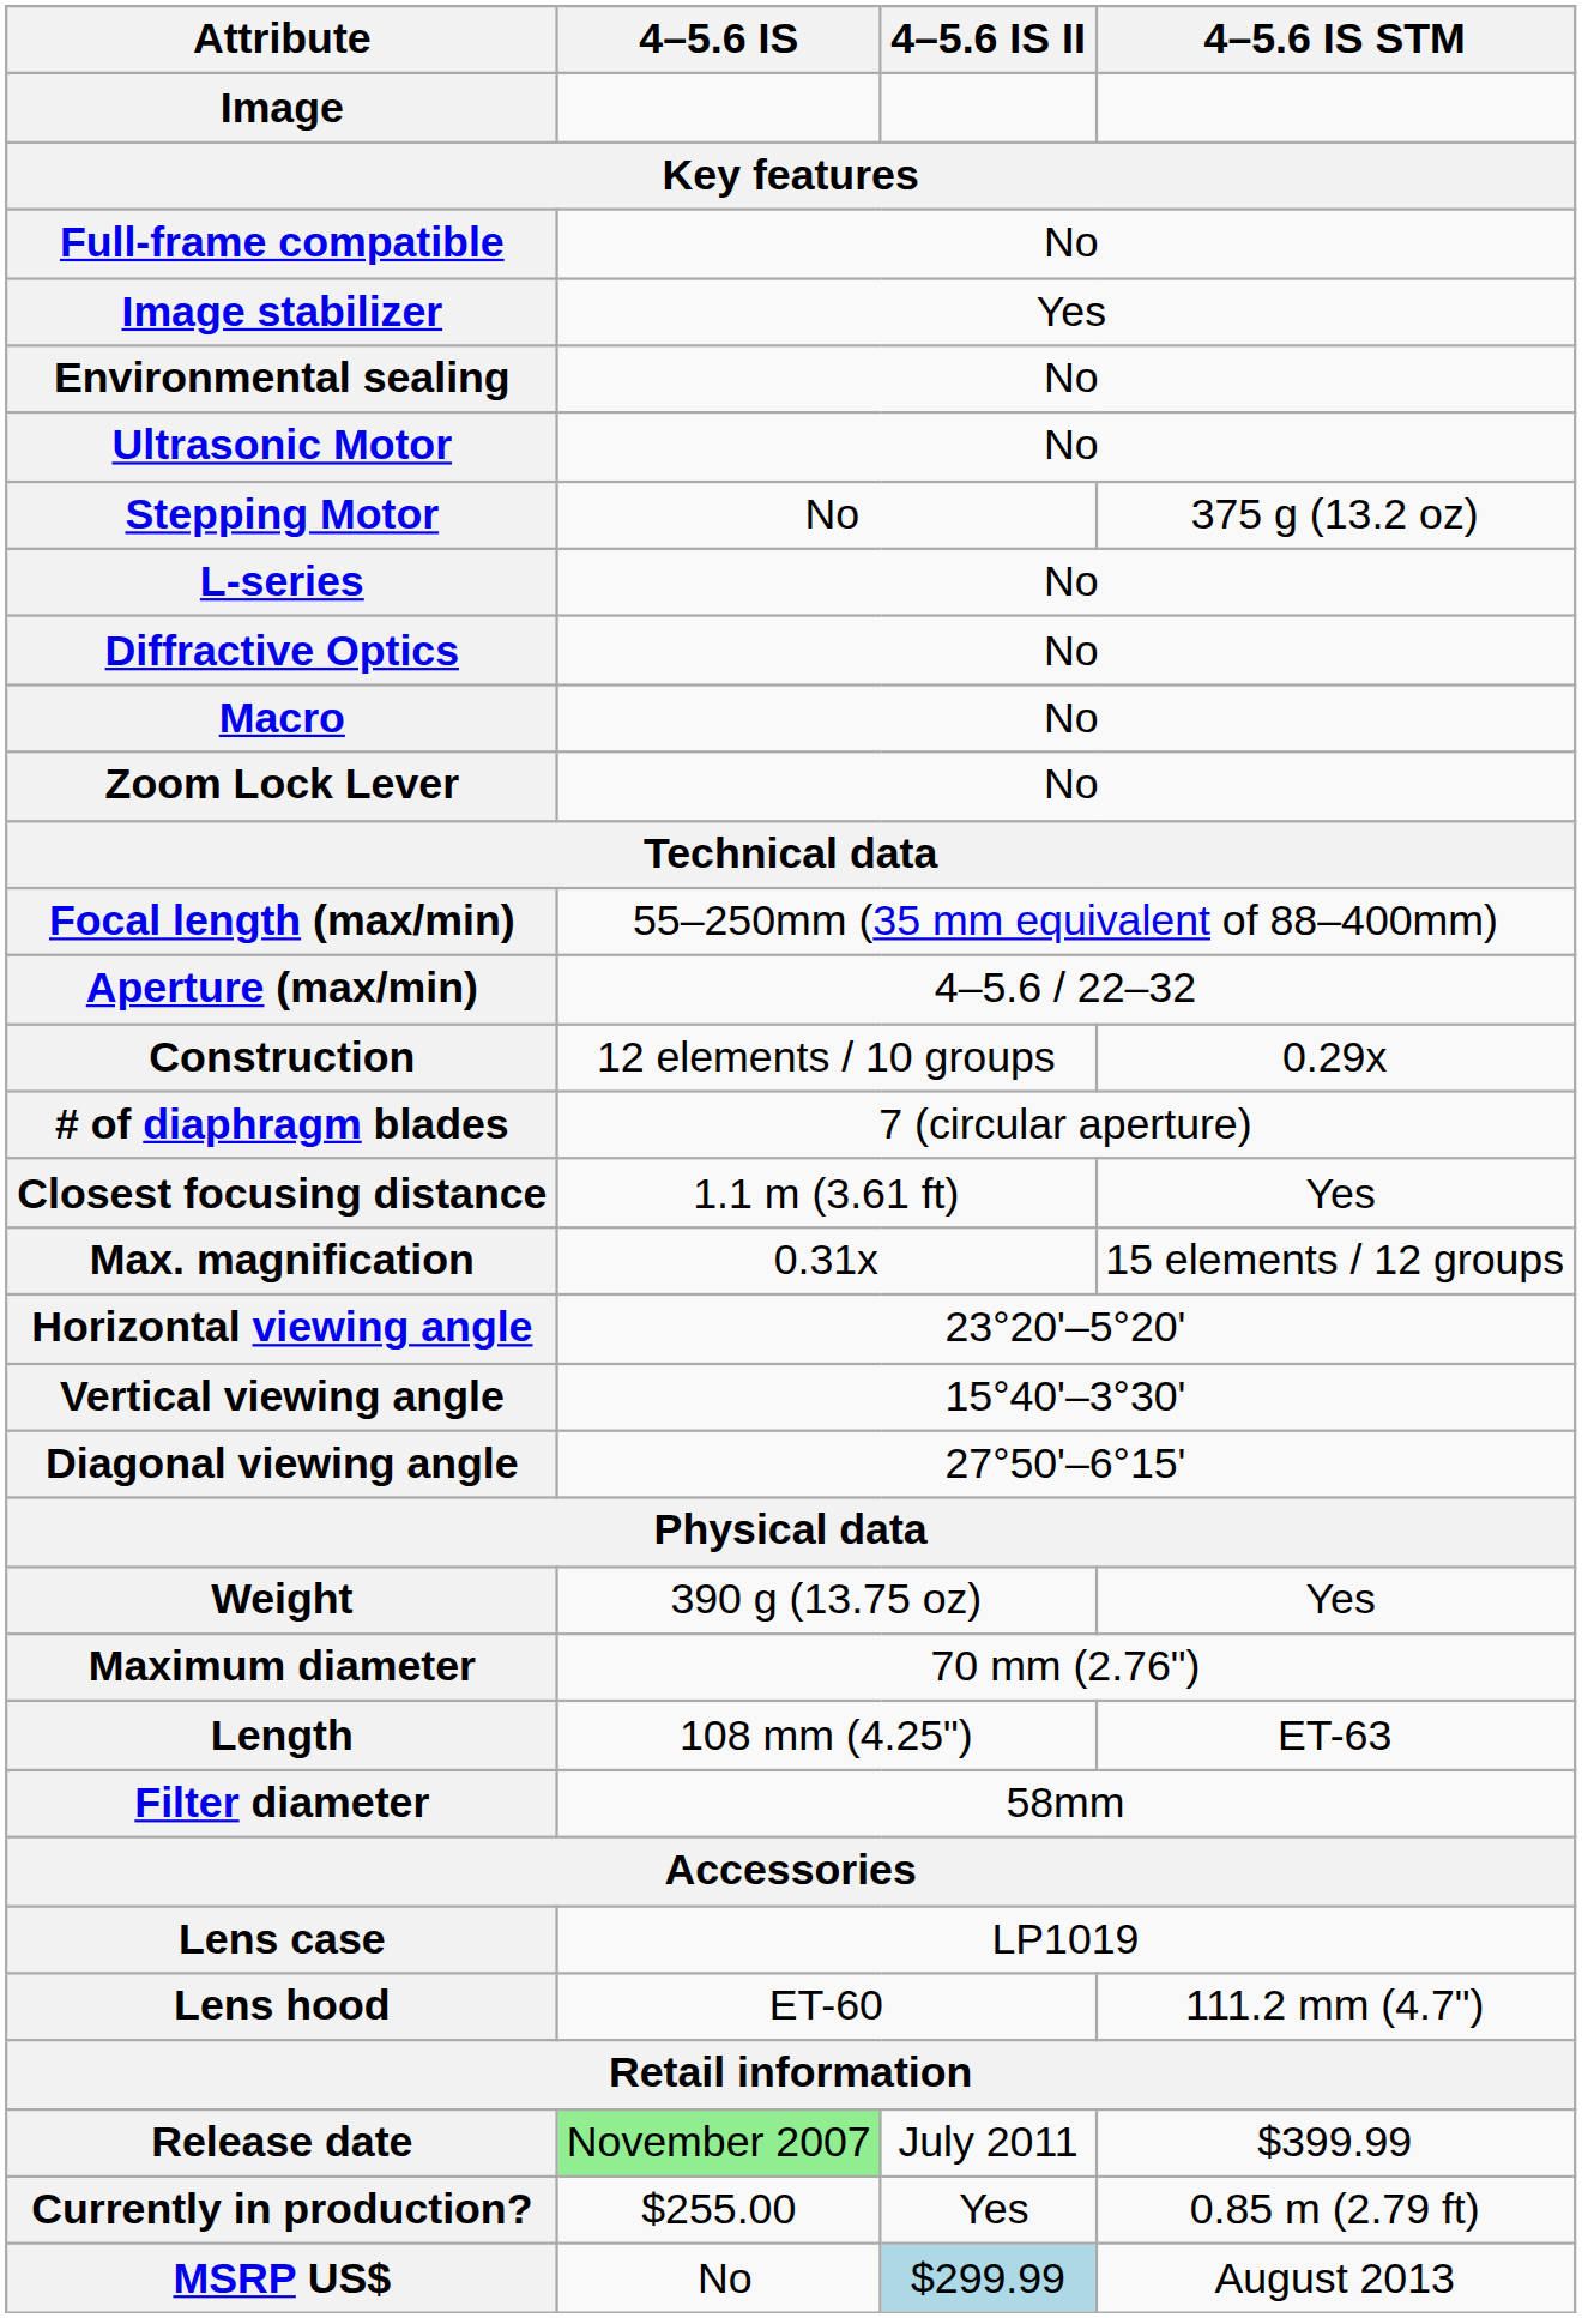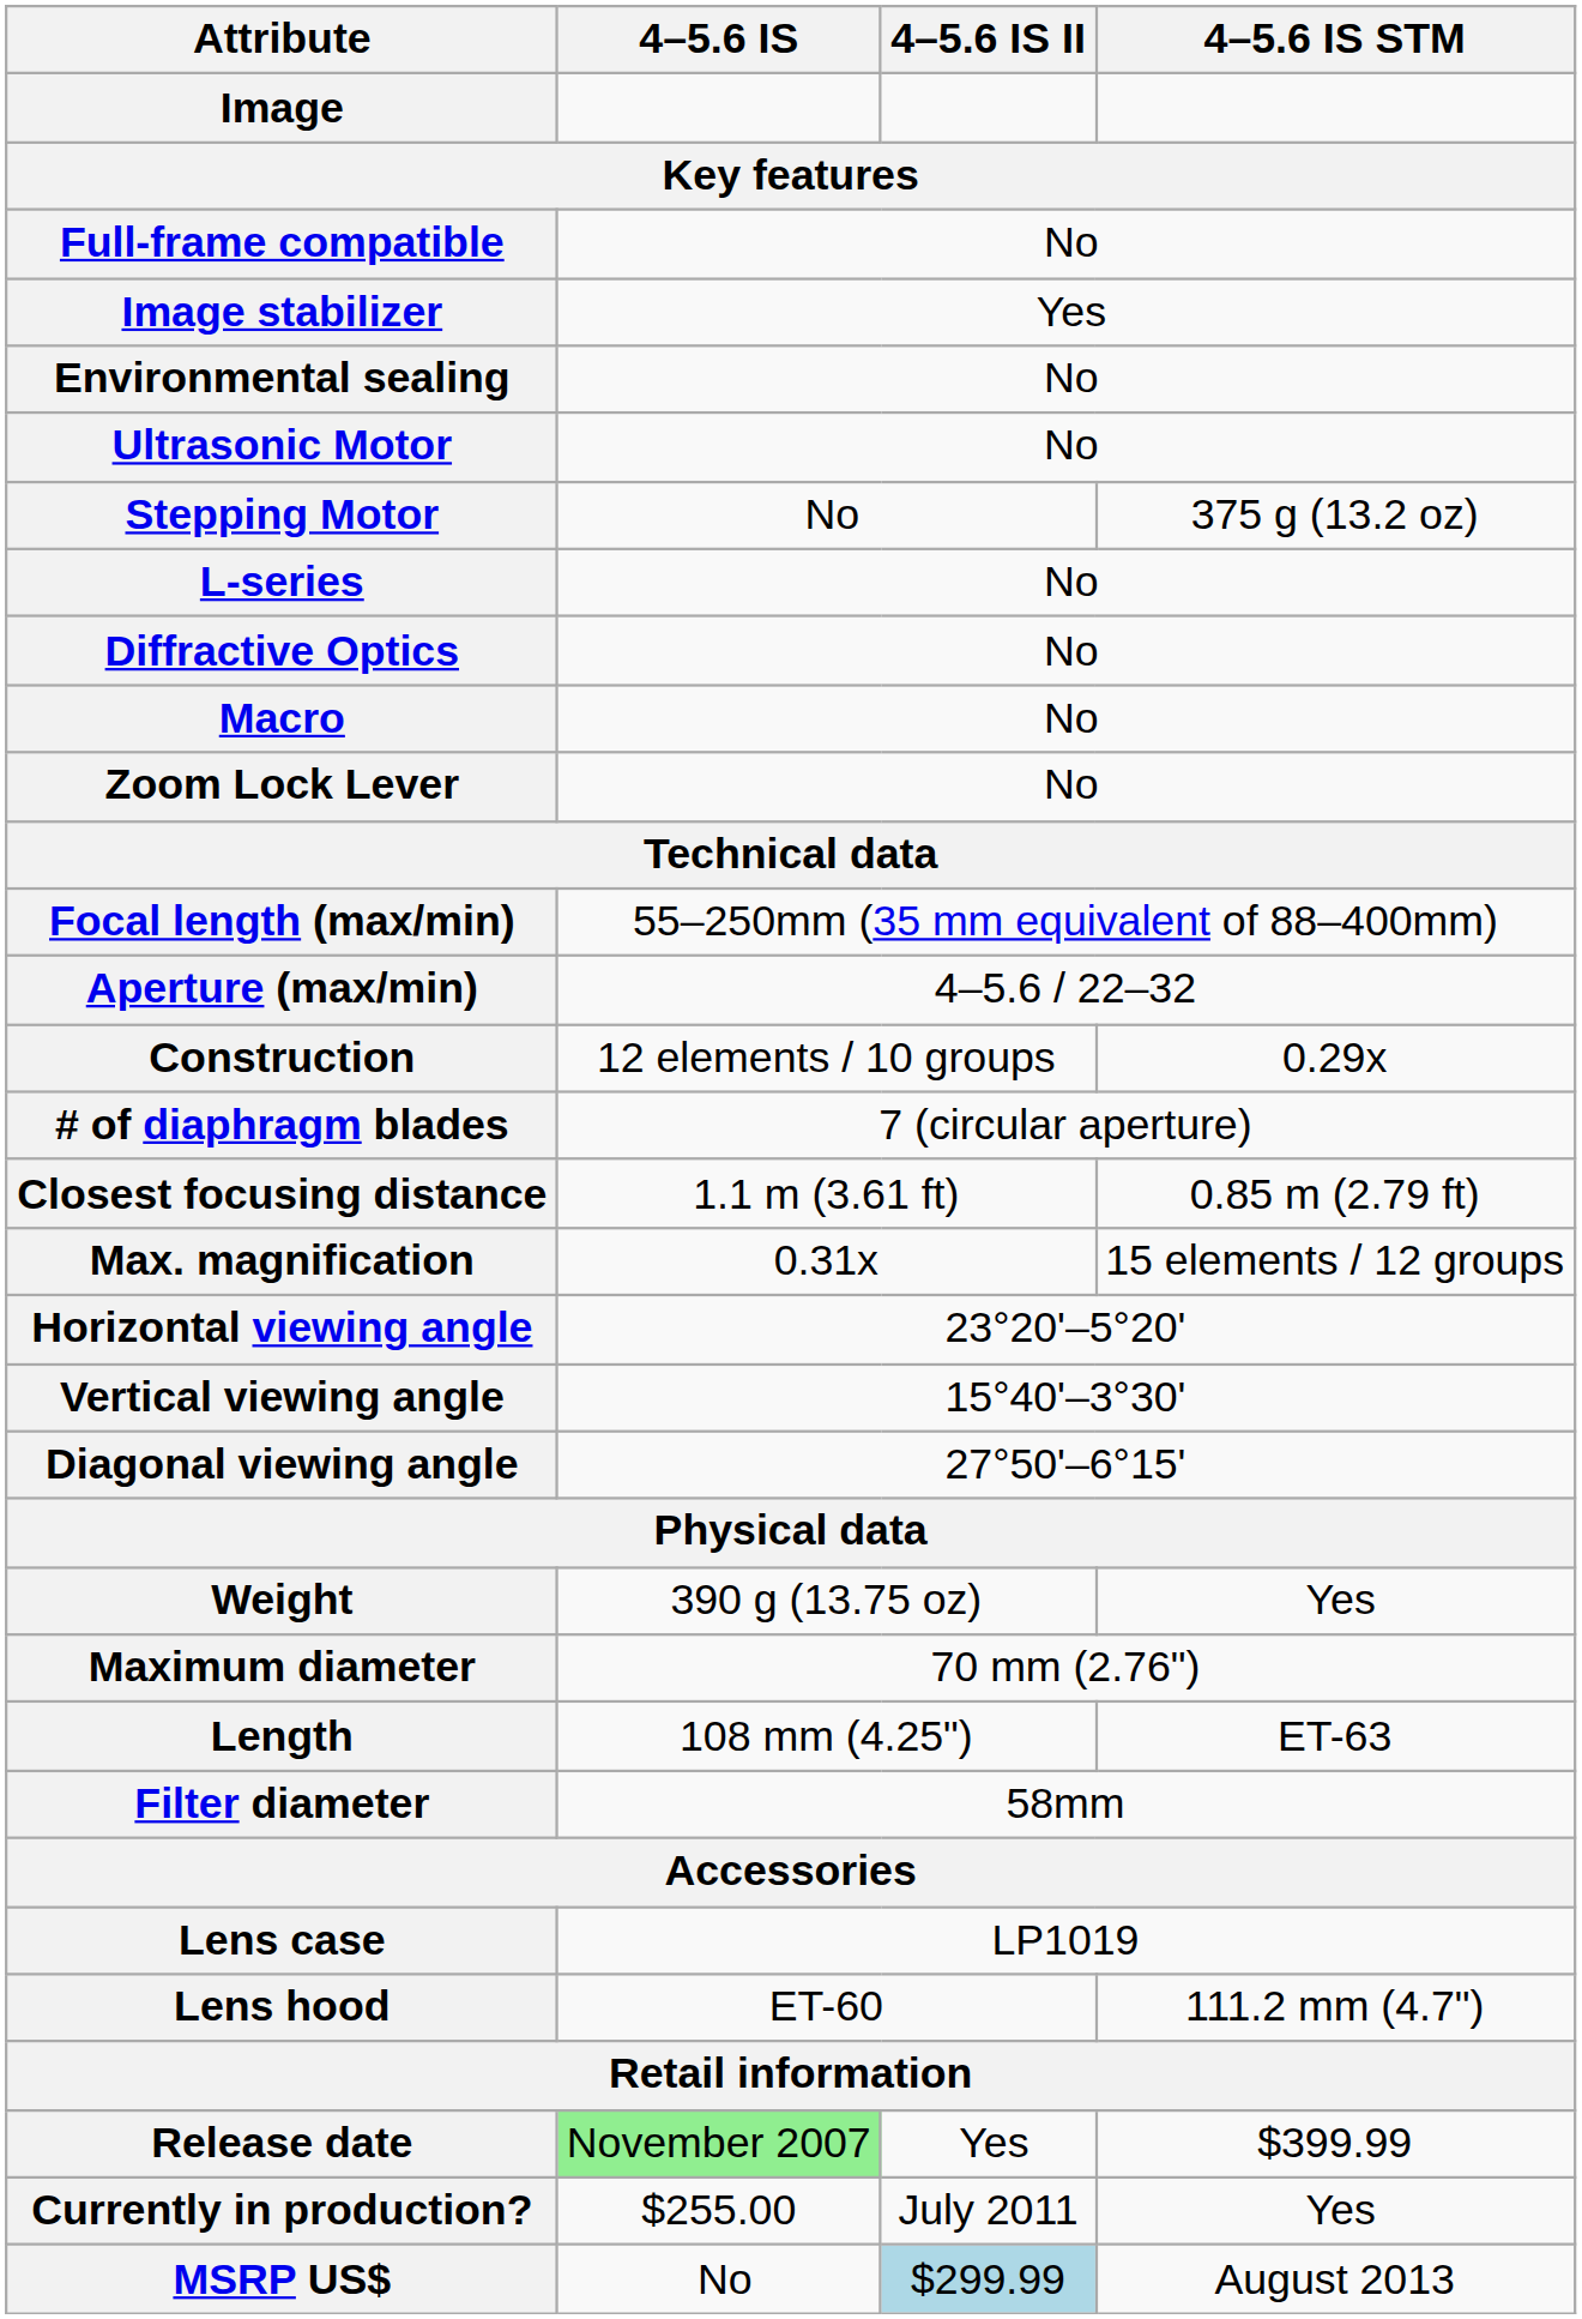 <table class="wikitable" style="margin: 1em auto; text-align:center;">
 <tr>
 <th>Attribute</th>
 <th>4–5.6 IS</th>
 <th>4–5.6 IS II</th>
 <th>4–5.6 IS STM</th>
 </tr>
 <tr>
 <th>Image</th>
 <td></td>
 <td></td>
 <td></td>
 </tr>
 <tr>
 <th colspan=4>Key features</th>
 </tr>
 <tr>
 <th><a href='#'>Full-frame compatible</a></th>
 <td colspan=3> No</td>
 </tr>
 <tr>
 <th><a href='#'>Image stabilizer</a></th>
 <td colspan=3> Yes</td>
 </tr>
 <tr>
 <th>Environmental sealing</th>
 <td colspan=3> No</td>
 </tr>
 <tr>
 <th><a href='#'>Ultrasonic Motor</a></th>
 <td colspan=3> No</td>
 </tr>
 <tr>
 <th><a href='#'>Stepping Motor</a></th>
 <td colspan=2> No</td>
 <td>375 g (13.2 oz)</td>
 </tr>
 <tr>
 <th><a href='#'>L-series</a></th>
 <td colspan=3> No</td>
 </tr>
 <tr>
 <th><a href='#'>Diffractive Optics</a></th>
 <td colspan=3> No</td>
 </tr>
 <tr>
 <th><a href='#'>Macro</a></th>
 <td colspan=3> No</td>
 </tr>
 <tr>
 <th>Zoom Lock Lever</th>
 <td colspan=3> No</td>
 </tr>
 <tr>
 <th colspan=4>Technical data</th>
 </tr>
 <tr>
 <th><a href='#'>Focal length</a> (max/min)</th>
 <td colspan=3>55–250mm (<a href='#'>35 mm equivalent</a> of 88–400mm)</td>
 </tr>
 <tr>
 <th><a href='#'>Aperture</a> (max/min)</th>
 <td colspan=3>4–5.6 / 22–32</td>
 </tr>
 <tr>
 <th>Construction</th>
 <td colspan=2>12 elements / 10 groups</td>
 <td>0.29x</td>
 </tr>
 <tr>
 <th># of <a href='#'>diaphragm</a> blades</th>
 <td colspan=3>7 (circular aperture)</td>
 </tr>
 <tr>
 <th>Closest focusing distance</th>
 <td colspan=2>1.1 m (3.61 ft)</td>
-<td> Yes</td>
+<td>0.85 m (2.79 ft)</td>
 </tr>
 <tr>
 <th>Max. magnification</th>
 <td colspan=2>0.31x</td>
 <td>15 elements / 12 groups</td>
 </tr>
 <tr>
 <th>Horizontal <a href='#'>viewing angle</a></th>
 <td colspan=3>23°20'–5°20'</td>
 </tr>
 <tr>
 <th>Vertical viewing angle</th>
 <td colspan=3>15°40'–3°30'</td>
 </tr>
 <tr>
 <th>Diagonal viewing angle</th>
 <td colspan=3>27°50'–6°15'</td>
 </tr>
 <tr>
 <th colspan=4>Physical data</th>
 </tr>
 <tr>
 <th>Weight</th>
 <td colspan=2>390 g (13.75 oz)</td>
 <td> Yes</td>
 </tr>
 <tr>
 <th>Maximum diameter</th>
 <td colspan=3>70 mm (2.76")</td>
 </tr>
 <tr>
 <th>Length</th>
 <td colspan=2>108 mm (4.25")</td>
 <td>ET-63</td>
 </tr>
 <tr>
 <th><a href='#'>Filter</a> diameter</th>
 <td colspan=3>58mm</td>
 </tr>
 <tr>
 <th colspan=4>Accessories</th>
 </tr>
 <tr>
 <th>Lens case</th>
 <td colspan=3>LP1019</td>
 </tr>
 <tr>
 <th>Lens hood</th>
 <td colspan=2>ET-60</td>
 <td>111.2 mm (4.7")</td>
 </tr>
 <tr>
 <th colspan=4>Retail information</th>
 </tr>
 <tr>
 <th>Release date</th>
 <td style="background: lightgreen;">November 2007</td>
-<td>July 2011</td>
+<td> Yes</td>
 <td>$399.99</td>
 </tr>
 <tr>
 <th>Currently in production?</th>
 <td>$255.00</td>
+<td>July 2011</td>
 <td> Yes</td>
-<td>0.85 m (2.79 ft)</td>
 </tr>
 <tr>
 <th><a href='#'>MSRP</a> US$</th>
 <td> No</td>
 <td style="background: lightblue;">$299.99</td>
 <td>August 2013</td>
 </tr>
 </table>
